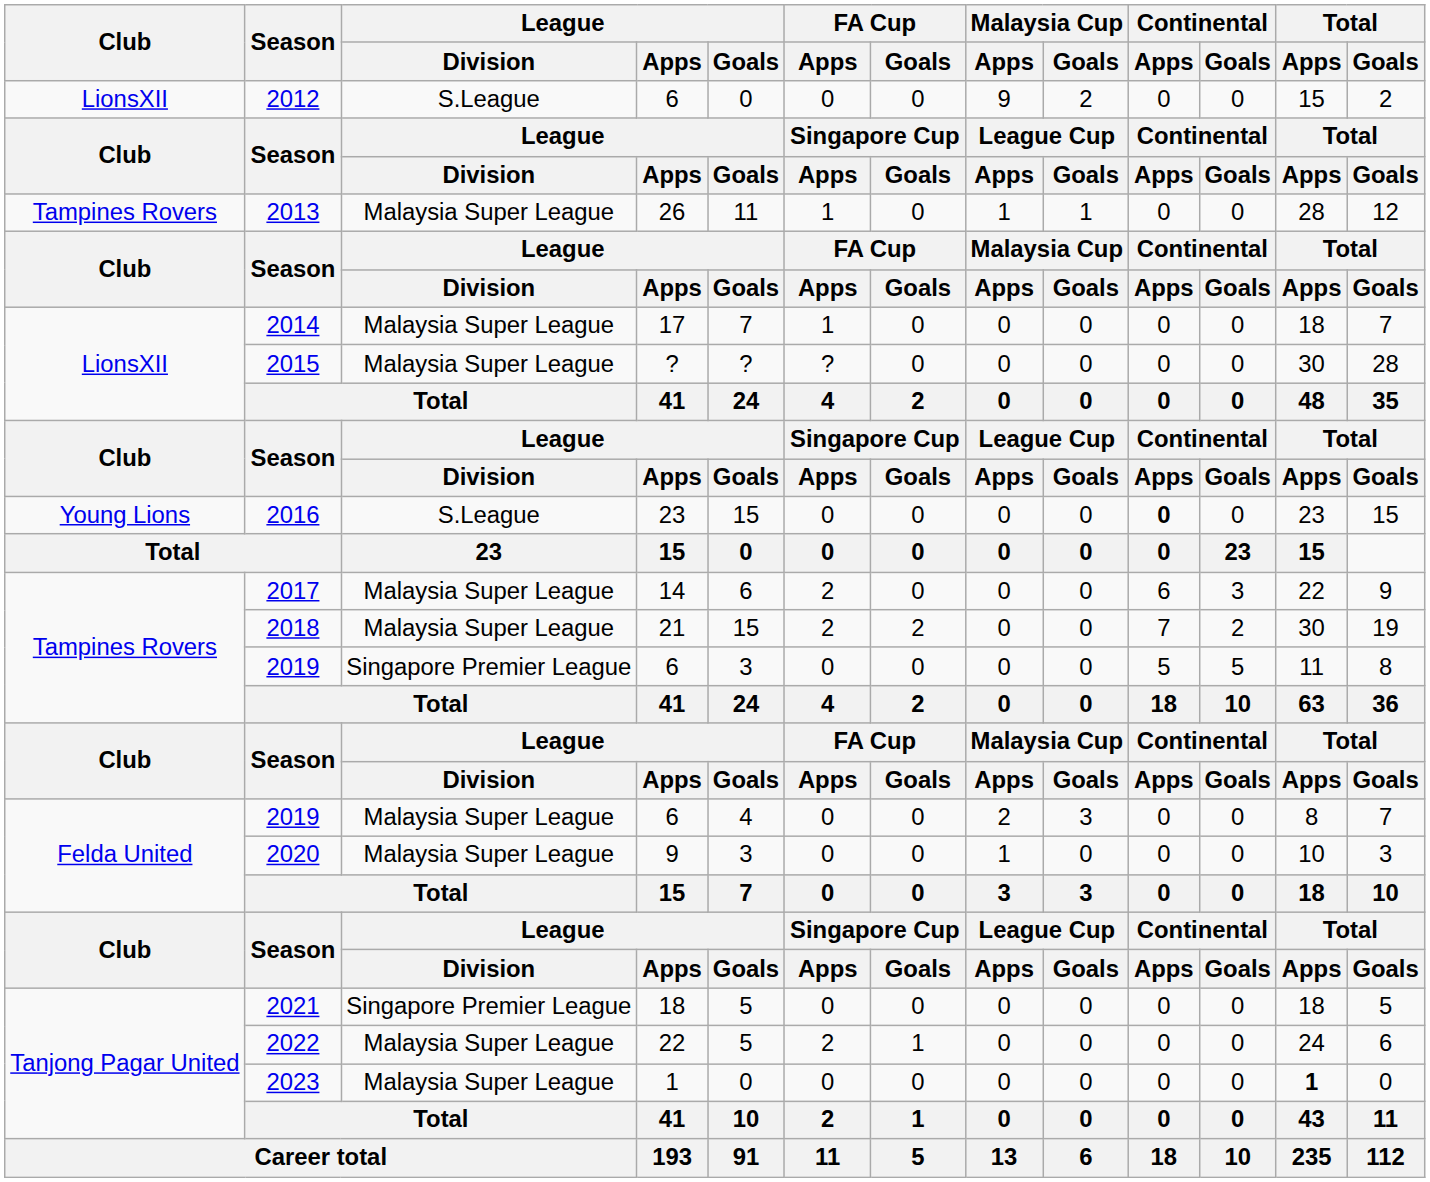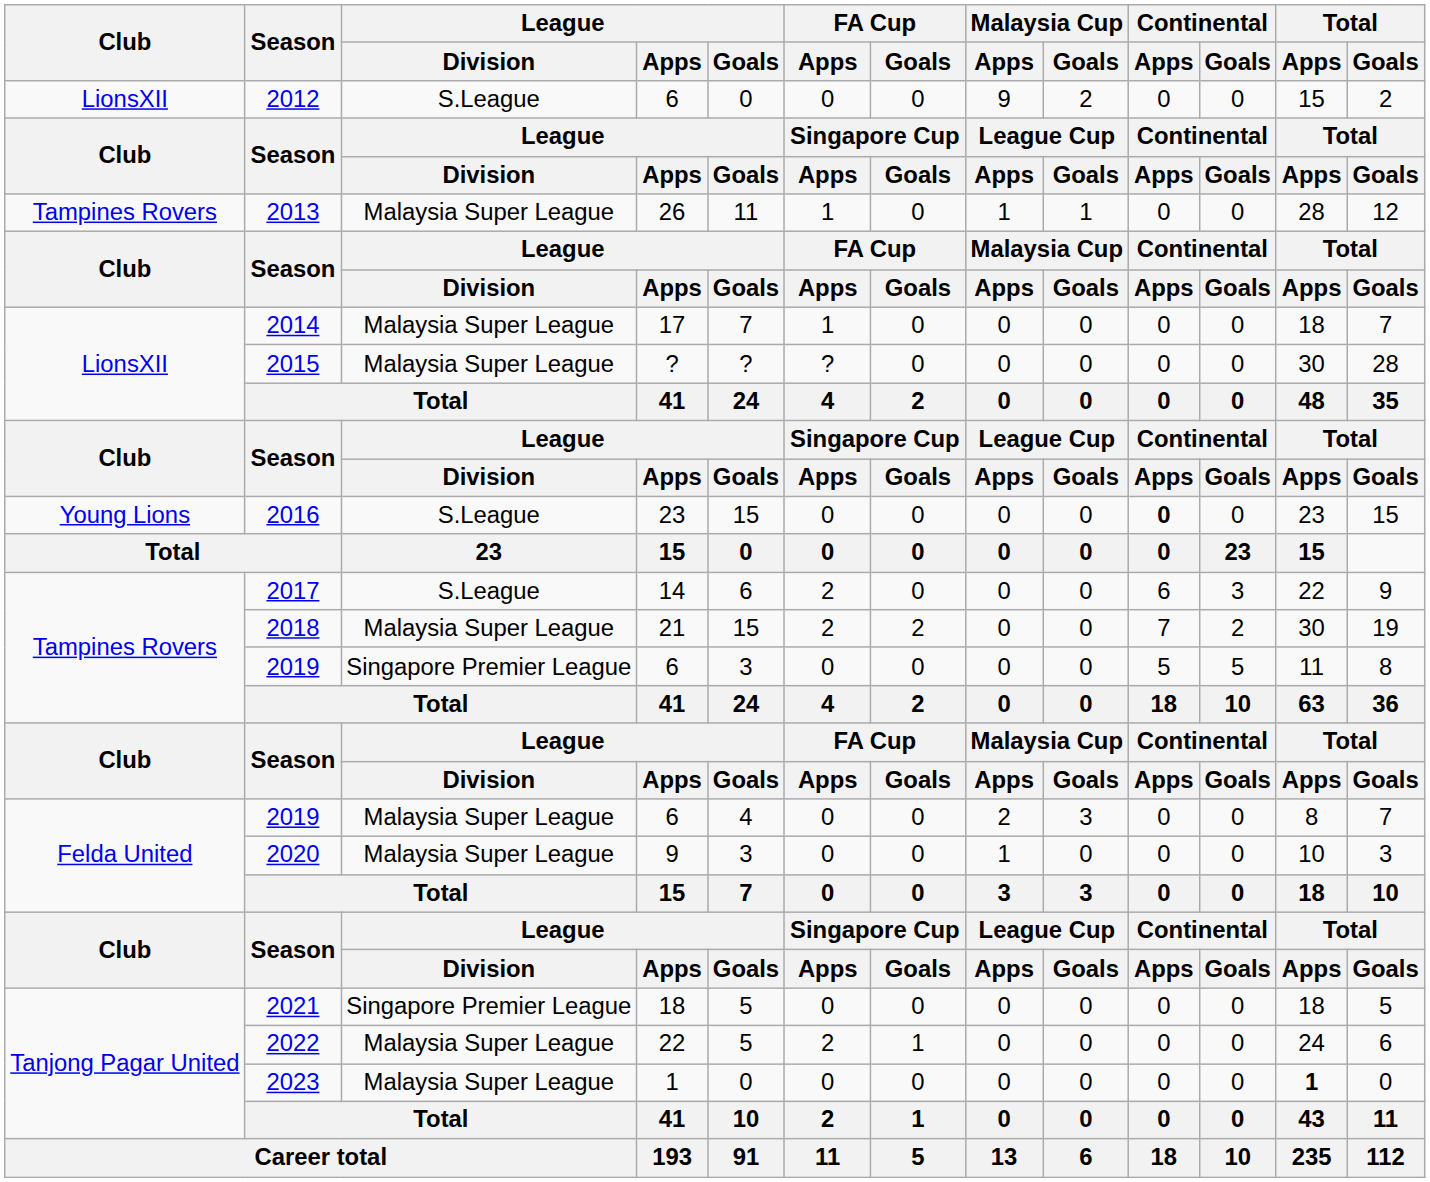 <table class="wikitable" style="text-align: center">
 <tr>
 <th rowspan="2">Club</th>
 <th rowspan="2">Season</th>
 <th colspan="3">League</th>
 <th colspan="2">FA Cup</th>
 <th colspan="2">Malaysia Cup</th>
 <th colspan="2">Continental</th>
 <th colspan="2">Total</th>
 </tr>
 <tr>
 <th>Division</th>
 <th>Apps</th>
 <th>Goals</th>
 <th>Apps</th>
 <th>Goals</th>
 <th>Apps</th>
 <th>Goals</th>
 <th>Apps</th>
 <th>Goals</th>
 <th>Apps</th>
 <th>Goals</th>
 </tr>
 <tr>
 <td><a href='#'>LionsXII</a></td>
 <td><a href='#'>2012</a></td>
 <td>S.League</td>
 <td>6</td>
 <td>0</td>
 <td>0</td>
 <td>0</td>
 <td>9</td>
 <td>2</td>
 <td>0</td>
 <td>0</td>
 <td>15</td>
 <td>2</td>
 </tr>
 <tr>
 <th rowspan="2">Club</th>
 <th rowspan="2">Season</th>
 <th colspan="3">League</th>
 <th colspan="2">Singapore Cup</th>
 <th colspan="2">League Cup</th>
 <th colspan="2">Continental</th>
 <th colspan="2">Total</th>
 </tr>
 <tr>
 <th>Division</th>
 <th>Apps</th>
 <th>Goals</th>
 <th>Apps</th>
 <th>Goals</th>
 <th>Apps</th>
 <th>Goals</th>
 <th>Apps</th>
 <th>Goals</th>
 <th>Apps</th>
 <th>Goals</th>
 </tr>
 <tr>
 <td><a href='#'>Tampines Rovers</a></td>
 <td><a href='#'>2013</a></td>
 <td>Malaysia Super League</td>
 <td>26</td>
 <td>11</td>
 <td>1</td>
 <td>0</td>
 <td>1</td>
 <td>1</td>
 <td>0</td>
 <td>0</td>
 <td>28</td>
 <td>12</td>
 </tr>
 <tr>
 <th rowspan="2">Club</th>
 <th rowspan="2">Season</th>
 <th colspan="3">League</th>
 <th colspan="2">FA Cup</th>
 <th colspan="2">Malaysia Cup</th>
 <th colspan="2">Continental</th>
 <th colspan="2">Total</th>
 </tr>
 <tr>
 <th>Division</th>
 <th>Apps</th>
 <th>Goals</th>
 <th>Apps</th>
 <th>Goals</th>
 <th>Apps</th>
 <th>Goals</th>
 <th>Apps</th>
 <th>Goals</th>
 <th>Apps</th>
 <th>Goals</th>
 </tr>
 <tr>
 <td rowspan="3"><a href='#'>LionsXII</a></td>
 <td><a href='#'>2014</a></td>
 <td>Malaysia Super League</td>
 <td>17</td>
 <td>7</td>
 <td>1</td>
 <td>0</td>
 <td>0</td>
 <td>0</td>
 <td>0</td>
 <td>0</td>
 <td>18</td>
 <td>7</td>
 </tr>
 <tr>
 <td><a href='#'>2015</a></td>
 <td>Malaysia Super League</td>
 <td>?</td>
 <td>?</td>
 <td>?</td>
 <td>0</td>
 <td>0</td>
 <td>0</td>
 <td>0</td>
 <td>0</td>
 <td>30</td>
 <td>28</td>
 </tr>
 <tr>
 <th colspan=2>Total</th>
 <th>41</th>
 <th>24</th>
 <th>4</th>
 <th>2</th>
 <th>0</th>
 <th>0</th>
 <th>0</th>
 <th>0</th>
 <th>48</th>
 <th>35</th>
 </tr>
 <tr>
 <th rowspan="2">Club</th>
 <th rowspan="2">Season</th>
 <th colspan="3">League</th>
 <th colspan="2">Singapore Cup</th>
 <th colspan="2">League Cup</th>
 <th colspan="2">Continental</th>
 <th colspan="2">Total</th>
 </tr>
 <tr>
 <th>Division</th>
 <th>Apps</th>
 <th>Goals</th>
 <th>Apps</th>
 <th>Goals</th>
 <th>Apps</th>
 <th>Goals</th>
 <th>Apps</th>
 <th>Goals</th>
 <th>Apps</th>
 <th>Goals</th>
 </tr>
 <tr>
 <td><a href='#'>Young Lions</a></td>
 <td><a href='#'>2016</a></td>
 <td>S.League</td>
 <td>23</td>
 <td>15</td>
 <td>0</td>
 <td>0</td>
 <td>0</td>
 <td>0</td>
 <td><strong>0</strong></td>
 <td>0</td>
 <td>23</td>
 <td>15</td>
 </tr>
 <tr>
 <th colspan=2>Total</th>
 <th>23</th>
 <th>15</th>
 <th>0</th>
 <th>0</th>
 <th>0</th>
 <th>0</th>
 <th>0</th>
 <th>0</th>
 <th>23</th>
 <th>15</th>
 </tr>
 <tr>
 <td rowspan="4"><a href='#'>Tampines Rovers</a></td>
 <td><a href='#'>2017</a></td>
-<td>Malaysia Super League</td>
+<td>S.League</td>
 <td>14</td>
 <td>6</td>
 <td>2</td>
 <td>0</td>
 <td>0</td>
 <td>0</td>
 <td>6</td>
 <td>3</td>
 <td>22</td>
 <td>9</td>
 </tr>
 <tr>
 <td><a href='#'>2018</a></td>
 <td>Malaysia Super League</td>
 <td>21</td>
 <td>15</td>
 <td>2</td>
 <td>2</td>
 <td>0</td>
 <td>0</td>
 <td>7</td>
 <td>2</td>
 <td>30</td>
 <td>19</td>
 </tr>
 <tr>
 <td><a href='#'>2019</a></td>
 <td>Singapore Premier League</td>
 <td>6</td>
 <td>3</td>
 <td>0</td>
 <td>0</td>
 <td>0</td>
 <td>0</td>
 <td>5</td>
 <td>5</td>
 <td>11</td>
 <td>8</td>
 </tr>
 <tr>
 <th colspan=2>Total</th>
 <th>41</th>
 <th>24</th>
 <th>4</th>
 <th>2</th>
 <th>0</th>
 <th>0</th>
 <th>18</th>
 <th>10</th>
 <th>63</th>
 <th>36</th>
 </tr>
 <tr>
 <th rowspan="2">Club</th>
 <th rowspan="2">Season</th>
 <th colspan="3">League</th>
 <th colspan="2">FA Cup</th>
 <th colspan="2">Malaysia Cup</th>
 <th colspan="2">Continental</th>
 <th colspan="2">Total</th>
 </tr>
 <tr>
 <th>Division</th>
 <th>Apps</th>
 <th>Goals</th>
 <th>Apps</th>
 <th>Goals</th>
 <th>Apps</th>
 <th>Goals</th>
 <th>Apps</th>
 <th>Goals</th>
 <th>Apps</th>
 <th>Goals</th>
 </tr>
 <tr>
 <td rowspan="3"><a href='#'>Felda United</a></td>
 <td><a href='#'>2019</a></td>
 <td>Malaysia Super League</td>
 <td>6</td>
 <td>4</td>
 <td>0</td>
 <td>0</td>
 <td>2</td>
 <td>3</td>
 <td>0</td>
 <td>0</td>
 <td>8</td>
 <td>7</td>
 </tr>
 <tr>
 <td><a href='#'>2020</a></td>
 <td>Malaysia Super League</td>
 <td>9</td>
 <td>3</td>
 <td>0</td>
 <td>0</td>
 <td>1</td>
 <td>0</td>
 <td>0</td>
 <td>0</td>
 <td>10</td>
 <td>3</td>
 </tr>
 <tr>
 <th colspan=2>Total</th>
 <th>15</th>
 <th>7</th>
 <th>0</th>
 <th>0</th>
 <th>3</th>
 <th>3</th>
 <th>0</th>
 <th>0</th>
 <th>18</th>
 <th>10</th>
 </tr>
 <tr>
 <th rowspan="2">Club</th>
 <th rowspan="2">Season</th>
 <th colspan="3">League</th>
 <th colspan="2">Singapore Cup</th>
 <th colspan="2">League Cup</th>
 <th colspan="2">Continental</th>
 <th colspan="2">Total</th>
 </tr>
 <tr>
 <th>Division</th>
 <th>Apps</th>
 <th>Goals</th>
 <th>Apps</th>
 <th>Goals</th>
 <th>Apps</th>
 <th>Goals</th>
 <th>Apps</th>
 <th>Goals</th>
 <th>Apps</th>
 <th>Goals</th>
 </tr>
 <tr>
 <td rowspan="4"><a href='#'>Tanjong Pagar United</a></td>
 <td><a href='#'>2021</a></td>
 <td>Singapore Premier League</td>
 <td>18</td>
 <td>5</td>
 <td>0</td>
 <td>0</td>
 <td>0</td>
 <td>0</td>
 <td>0</td>
 <td>0</td>
 <td>18</td>
 <td>5</td>
 </tr>
 <tr>
 <td><a href='#'>2022</a></td>
 <td>Malaysia Super League</td>
 <td>22</td>
 <td>5</td>
 <td>2</td>
 <td>1</td>
 <td>0</td>
 <td>0</td>
 <td>0</td>
 <td>0</td>
 <td>24</td>
 <td>6</td>
 </tr>
 <tr>
 <td><a href='#'>2023</a></td>
 <td>Malaysia Super League</td>
 <td>1</td>
 <td>0</td>
 <td>0</td>
 <td>0</td>
 <td>0</td>
 <td>0</td>
 <td>0</td>
 <td>0</td>
 <td><strong>1</strong></td>
 <td>0</td>
 </tr>
 <tr>
 <th colspan=2>Total</th>
 <th>41</th>
 <th>10</th>
 <th>2</th>
 <th>1</th>
 <th>0</th>
 <th>0</th>
 <th>0</th>
 <th>0</th>
 <th>43</th>
 <th>11</th>
 </tr>
 <tr>
 <th colspan=3>Career total</th>
 <th>193</th>
 <th>91</th>
 <th>11</th>
 <th>5</th>
 <th>13</th>
 <th>6</th>
 <th>18</th>
 <th>10</th>
 <th>235</th>
 <th>112</th>
 </tr>
 </table>
